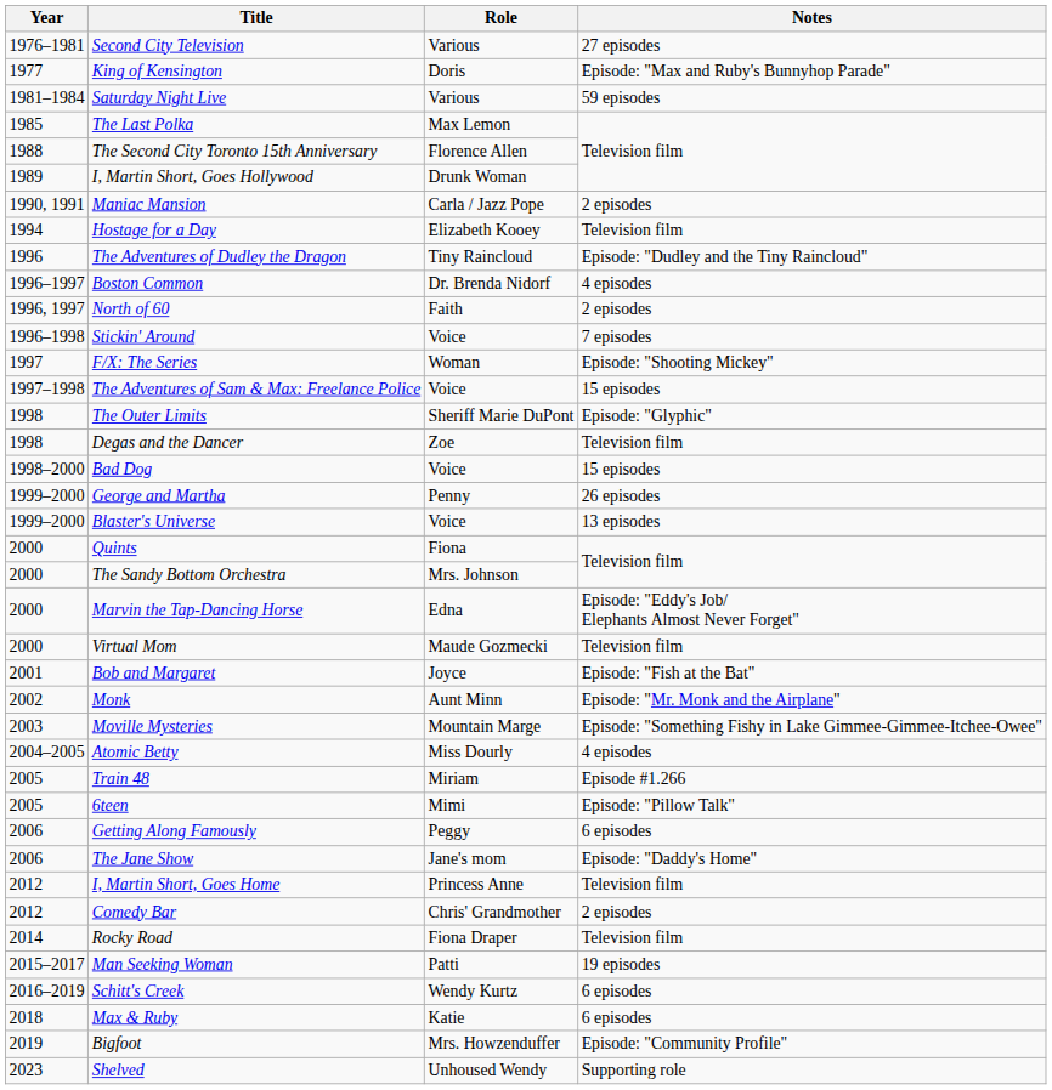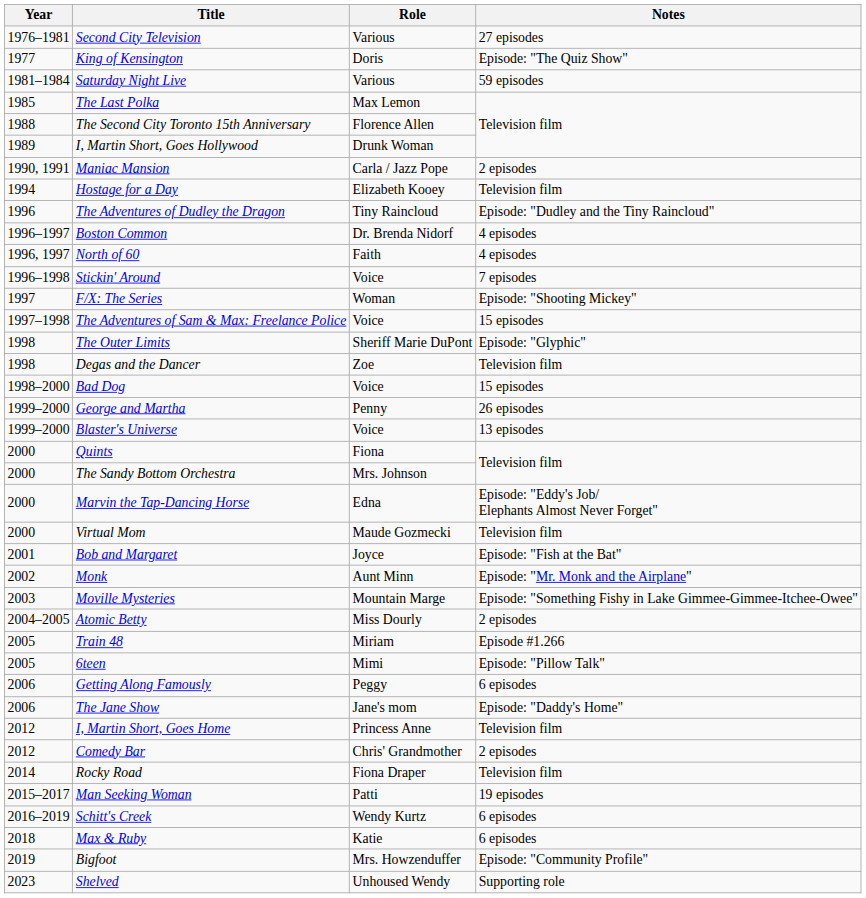 <table class="wikitable sortable">
 <tr>
 <th>Year</th>
 <th>Title</th>
 <th>Role</th>
 <th class="unsortable">Notes</th>
 </tr>
 <tr>
 <td>1976–1981</td>
 <td><em><a href='#'>Second City Television</a></em></td>
 <td>Various</td>
 <td>27 episodes</td>
 </tr>
 <tr>
 <td>1977</td>
 <td><em><a href='#'>King of Kensington</a></em></td>
 <td>Doris</td>
-<td>Episode: "Max and Ruby's Bunnyhop Parade"</td>
+<td>Episode: "The Quiz Show"</td>
 </tr>
 <tr>
 <td>1981–1984</td>
 <td><em><a href='#'>Saturday Night Live</a></em></td>
 <td>Various</td>
 <td>59 episodes</td>
 </tr>
 <tr>
 <td>1985</td>
 <td data-sort-value="Last Polka, The"><em><a href='#'>The Last Polka</a></em></td>
 <td>Max Lemon</td>
 <td rowspan="3">Television film</td>
 </tr>
 <tr>
 <td>1988</td>
 <td data-sort-value="Second City Toronto 15th Anniversary, The"><em>The Second City Toronto 15th Anniversary</em></td>
 <td>Florence Allen</td>
 </tr>
 <tr>
 <td>1989</td>
 <td><em>I, Martin Short, Goes Hollywood</em></td>
 <td>Drunk Woman</td>
 </tr>
 <tr>
 <td>1990, 1991</td>
 <td><a href='#'><em>Maniac Mansion</em></a></td>
 <td>Carla / Jazz Pope</td>
 <td>2 episodes</td>
 </tr>
 <tr>
 <td>1994</td>
 <td><em><a href='#'>Hostage for a Day</a></em></td>
 <td>Elizabeth Kooey</td>
 <td>Television film</td>
 </tr>
 <tr>
 <td>1996</td>
 <td data-sort-value="Adventures of Dudley the Dragon, The"><em><a href='#'>The Adventures of Dudley the Dragon</a></em></td>
 <td>Tiny Raincloud</td>
 <td>Episode: "Dudley and the Tiny Raincloud"</td>
 </tr>
 <tr>
 <td>1996–1997</td>
 <td><a href='#'><em>Boston Common</em></a></td>
 <td>Dr. Brenda Nidorf</td>
 <td>4 episodes</td>
 </tr>
 <tr>
 <td>1996, 1997</td>
 <td><em><a href='#'>North of 60</a></em></td>
 <td>Faith</td>
-<td>2 episodes</td>
+<td>4 episodes</td>
 </tr>
 <tr>
 <td>1996–1998</td>
 <td><em><a href='#'>Stickin' Around</a></em></td>
 <td>Voice</td>
 <td>7 episodes</td>
 </tr>
 <tr>
 <td>1997</td>
 <td><em><a href='#'>F/X: The Series</a></em></td>
 <td>Woman</td>
 <td>Episode: "Shooting Mickey"</td>
 </tr>
 <tr>
 <td>1997–1998</td>
 <td data-sort-value="Adventures of Sam & Max: Freelance Police, The"><em><a href='#'>The Adventures of Sam & Max: Freelance Police</a></em></td>
 <td>Voice</td>
 <td>15 episodes</td>
 </tr>
 <tr>
 <td>1998</td>
 <td data-sort-value="Outer Limits, The"><a href='#'><em>The Outer Limits</em></a></td>
 <td>Sheriff Marie DuPont</td>
 <td>Episode: "Glyphic"</td>
 </tr>
 <tr>
 <td>1998</td>
 <td><em>Degas and the Dancer</em></td>
 <td>Zoe</td>
 <td>Television film</td>
 </tr>
 <tr>
 <td>1998–2000</td>
 <td><a href='#'><em>Bad Dog</em></a></td>
 <td>Voice</td>
 <td>15 episodes</td>
 </tr>
 <tr>
 <td>1999–2000</td>
 <td><em><a href='#'>George and Martha</a></em></td>
 <td>Penny</td>
 <td>26 episodes</td>
 </tr>
 <tr>
 <td>1999–2000</td>
 <td><em><a href='#'>Blaster's Universe</a></em></td>
 <td>Voice</td>
 <td>13 episodes</td>
 </tr>
 <tr>
 <td>2000</td>
 <td><em><a href='#'>Quints</a></em></td>
 <td>Fiona</td>
 <td rowspan="2">Television film</td>
 </tr>
 <tr>
 <td>2000</td>
 <td data-sort-value="Sandy Bottom Orchestra, The"><em>The Sandy Bottom Orchestra</em></td>
 <td>Mrs. Johnson</td>
 </tr>
 <tr>
 <td>2000</td>
 <td><em><a href='#'>Marvin the Tap-Dancing Horse</a></em></td>
 <td>Edna</td>
 <td>Episode: "Eddy's Job/<br>Elephants Almost Never Forget"</td>
 </tr>
 <tr>
 <td>2000</td>
 <td><em>Virtual Mom</em></td>
 <td>Maude Gozmecki</td>
 <td>Television film</td>
 </tr>
 <tr>
 <td>2001</td>
 <td><em><a href='#'>Bob and Margaret</a></em></td>
 <td>Joyce</td>
 <td>Episode: "Fish at the Bat"</td>
 </tr>
 <tr>
 <td>2002</td>
 <td><em><a href='#'>Monk</a></em></td>
 <td>Aunt Minn</td>
 <td>Episode: "<a href='#'>Mr. Monk and the Airplane</a>"</td>
 </tr>
 <tr>
 <td>2003</td>
 <td><em><a href='#'>Moville Mysteries</a></em></td>
 <td>Mountain Marge</td>
 <td>Episode: "Something Fishy in Lake Gimmee-Gimmee-Itchee-Owee"</td>
 </tr>
 <tr>
 <td>2004–2005</td>
 <td><em><a href='#'>Atomic Betty</a></em></td>
 <td>Miss Dourly</td>
-<td>4 episodes</td>
+<td>2 episodes</td>
 </tr>
 <tr>
 <td>2005</td>
 <td><em><a href='#'>Train 48</a></em></td>
 <td>Miriam</td>
 <td>Episode #1.266</td>
 </tr>
 <tr>
 <td>2005</td>
 <td><em><a href='#'>6teen</a></em></td>
 <td>Mimi</td>
 <td>Episode: "Pillow Talk"</td>
 </tr>
 <tr>
 <td>2006</td>
 <td><em><a href='#'>Getting Along Famously</a></em></td>
 <td>Peggy</td>
 <td>6 episodes</td>
 </tr>
 <tr>
 <td>2006</td>
 <td data-sort-value="Jane Show, The"><em><a href='#'>The Jane Show</a></em></td>
 <td>Jane's mom</td>
 <td>Episode: "Daddy's Home"</td>
 </tr>
 <tr>
 <td>2012</td>
 <td><em><a href='#'>I, Martin Short, Goes Home</a></em></td>
 <td>Princess Anne</td>
 <td>Television film</td>
 </tr>
 <tr>
 <td>2012</td>
 <td><em><a href='#'>Comedy Bar</a></em></td>
 <td>Chris' Grandmother</td>
 <td>2 episodes</td>
 </tr>
 <tr>
 <td>2014</td>
 <td><em>Rocky Road</em></td>
 <td>Fiona Draper</td>
 <td>Television film</td>
 </tr>
 <tr>
 <td>2015–2017</td>
 <td><em><a href='#'>Man Seeking Woman</a></em></td>
 <td>Patti</td>
 <td>19 episodes</td>
 </tr>
 <tr>
 <td>2016–2019</td>
 <td><em><a href='#'>Schitt's Creek</a></em></td>
 <td>Wendy Kurtz</td>
 <td>6 episodes</td>
 </tr>
 <tr>
 <td>2018</td>
 <td><em><a href='#'>Max & Ruby</a></em></td>
 <td>Katie</td>
 <td>6 episodes</td>
 </tr>
 <tr>
 <td>2019</td>
 <td><em>Bigfoot</em></td>
 <td>Mrs. Howzenduffer</td>
 <td>Episode: "Community Profile"</td>
 </tr>
 <tr>
 <td>2023</td>
 <td><em><a href='#'>Shelved</a></em></td>
 <td>Unhoused Wendy</td>
 <td>Supporting role</td>
 </tr>
 </table>
